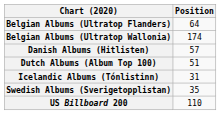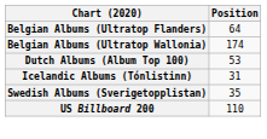 <table class="wikitable sortable plainrowheaders" style="text-align:center">
 <tr>
 <th scope="col">Chart (2020)</th>
 <th scope="col">Position</th>
 </tr>
 <tr>
 <th scope="row">Belgian Albums (Ultratop Flanders)</th>
 <td>64</td>
 </tr>
 <tr>
 <th scope="row">Belgian Albums (Ultratop Wallonia)</th>
 <td>174</td>
 </tr>
 <tr>
-<th scope="row">Danish Albums (Hitlisten)</th>
-<td>57</td>
-</tr>
-<tr>
 <th scope="row">Dutch Albums (Album Top 100)</th>
-<td>51</td>
+<td>53</td>
 </tr>
 <tr>
 <th scope="row">Icelandic Albums (Tónlistinn)</th>
 <td>31</td>
 </tr>
 <tr>
 <th scope="row">Swedish Albums (Sverigetopplistan)</th>
 <td>35</td>
 </tr>
 <tr>
 <th scope="row">US <em>Billboard</em> 200</th>
 <td>110</td>
 </tr>
 </table>
